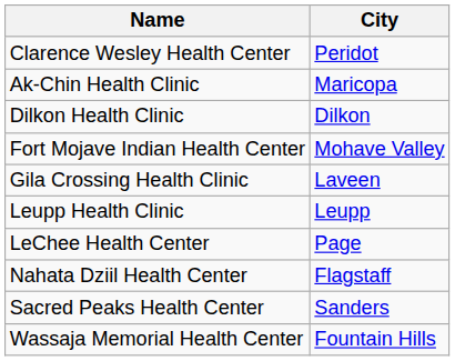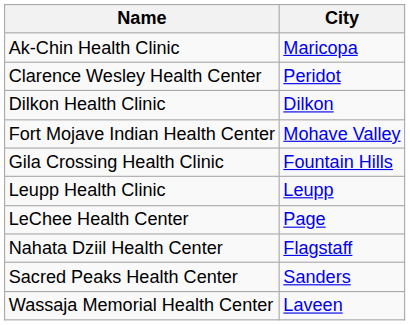 <table class="wikitable sortable plainrowheaders" summary="638 designated health facilities">
 <tr>
 <th>Name</th>
 <th>City</th>
 </tr>
 <tr>
+<td>Ak-Chin Health Clinic</td>
+<td><a href='#'>Maricopa</a></td>
+</tr>
+<tr>
 <td>Clarence Wesley Health Center</td>
 <td><a href='#'>Peridot</a></td>
-</tr>
-<tr>
-<td>Ak-Chin Health Clinic</td>
-<td><a href='#'>Maricopa</a></td>
 </tr>
 <tr>
 <td>Dilkon Health Clinic</td>
 <td><a href='#'>Dilkon</a></td>
 </tr>
 <tr>
 <td>Fort Mojave Indian Health Center</td>
 <td><a href='#'>Mohave Valley</a></td>
 </tr>
 <tr>
 <td>Gila Crossing Health Clinic</td>
-<td><a href='#'>Laveen</a></td>
+<td><a href='#'>Fountain Hills</a></td>
 </tr>
 <tr>
 <td>Leupp Health Clinic</td>
 <td><a href='#'>Leupp</a></td>
 </tr>
 <tr>
 <td>LeChee Health Center</td>
 <td><a href='#'>Page</a></td>
 </tr>
 <tr>
 <td>Nahata Dziil Health Center</td>
 <td><a href='#'>Flagstaff</a></td>
 </tr>
 <tr>
 <td>Sacred Peaks Health Center</td>
 <td><a href='#'>Sanders</a></td>
 </tr>
 <tr>
 <td>Wassaja Memorial Health Center</td>
-<td><a href='#'>Fountain Hills</a></td>
+<td><a href='#'>Laveen</a></td>
 </tr>
 </table>
